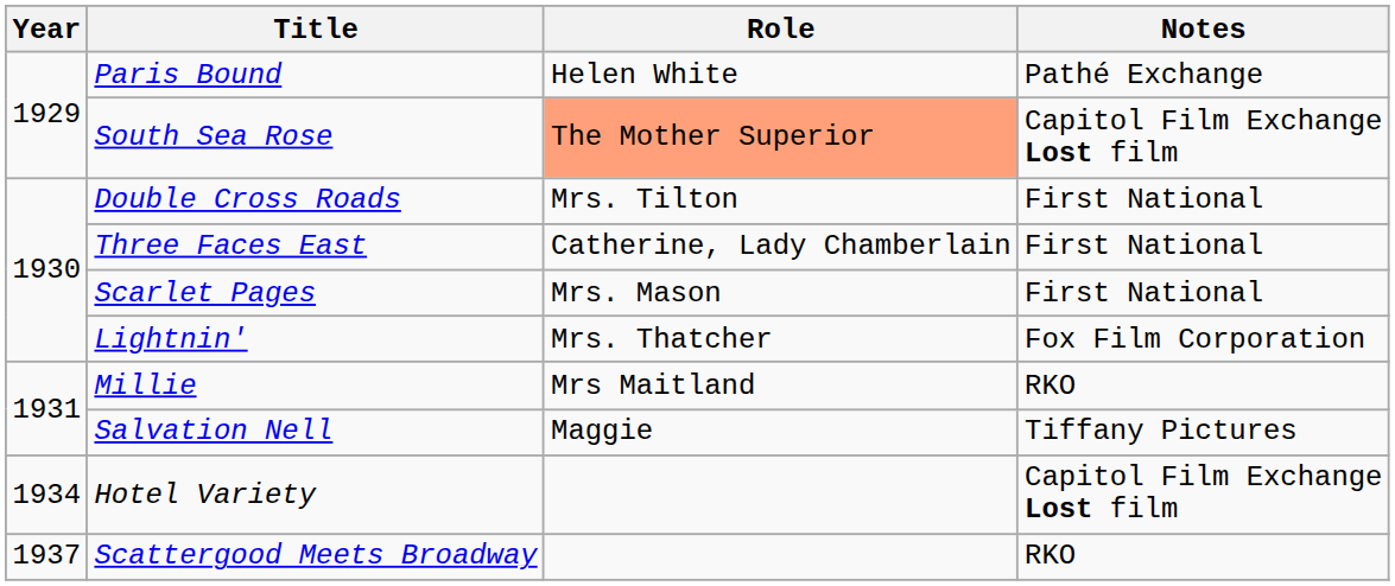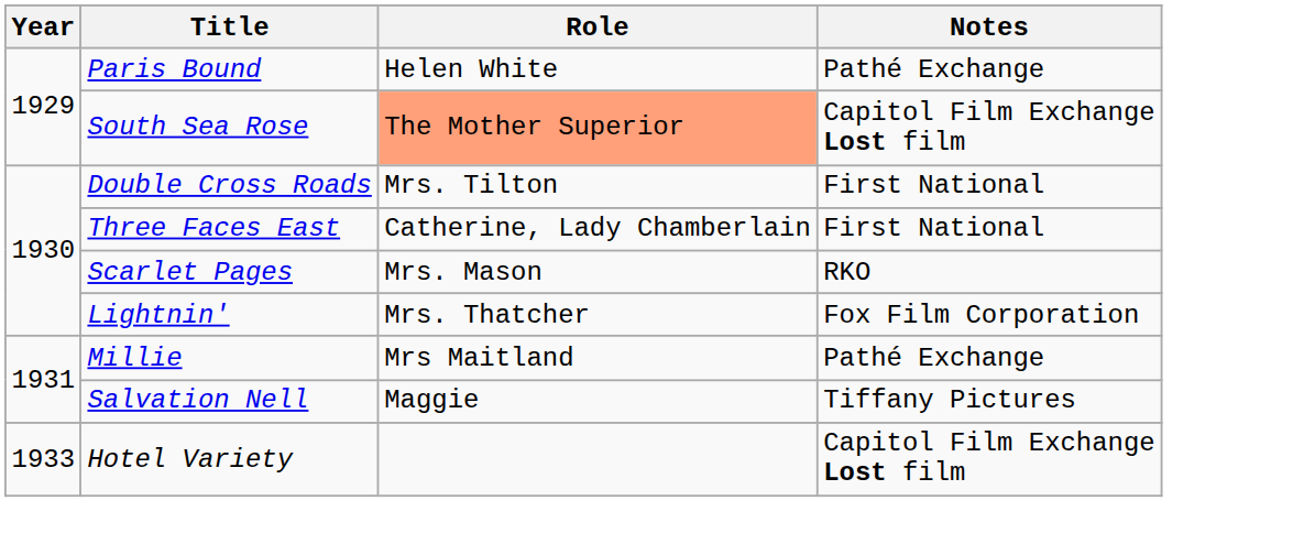 <table class="wikitable sortable">
 <tr>
 <th>Year</th>
 <th>Title</th>
 <th>Role</th>
 <th class="unsortable">Notes</th>
 </tr>
 <tr>
 <td rowspan=2>1929</td>
 <td><em><a href='#'>Paris Bound</a></em></td>
 <td>Helen White</td>
 <td>Pathé Exchange</td>
 </tr>
 <tr>
 <td><em><a href='#'>South Sea Rose</a></em></td>
 <td style="background: lightsalmon;">The Mother Superior</td>
 <td>Capitol Film Exchange <br> <strong>Lost</strong> film</td>
 </tr>
 <tr>
 <td rowspan=4>1930</td>
 <td><em><a href='#'>Double Cross Roads</a></em></td>
 <td>Mrs. Tilton</td>
 <td>First National</td>
 </tr>
 <tr>
 <td><em><a href='#'>Three Faces East</a></em></td>
 <td>Catherine, Lady Chamberlain</td>
 <td>First National</td>
 </tr>
 <tr>
 <td><em><a href='#'>Scarlet Pages</a></em></td>
 <td>Mrs. Mason</td>
-<td>First National</td>
+<td>RKO</td>
 </tr>
 <tr>
 <td><em><a href='#'>Lightnin'</a></em></td>
 <td>Mrs. Thatcher</td>
 <td>Fox Film Corporation</td>
 </tr>
 <tr>
 <td rowspan=2>1931</td>
 <td><em><a href='#'>Millie</a></em></td>
 <td>Mrs Maitland</td>
-<td>RKO</td>
+<td>Pathé Exchange</td>
 </tr>
 <tr>
 <td><em><a href='#'>Salvation Nell</a></em></td>
 <td>Maggie</td>
 <td>Tiffany Pictures</td>
 </tr>
 <tr>
-<td>1934</td>
+<td>1933</td>
 <td><em>Hotel Variety</em></td>
 <td></td>
 <td>Capitol Film Exchange <br> <strong>Lost</strong> film</td>
 </tr>
-<tr>
-<td>1937</td>
-<td><em><a href='#'>Scattergood Meets Broadway</a></em></td>
-<td></td>
-<td>RKO</td>
-</tr>
 </table>
